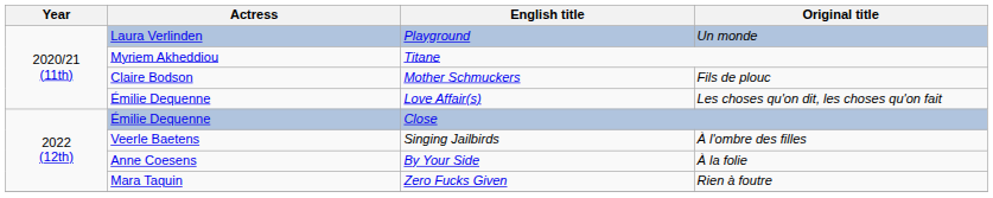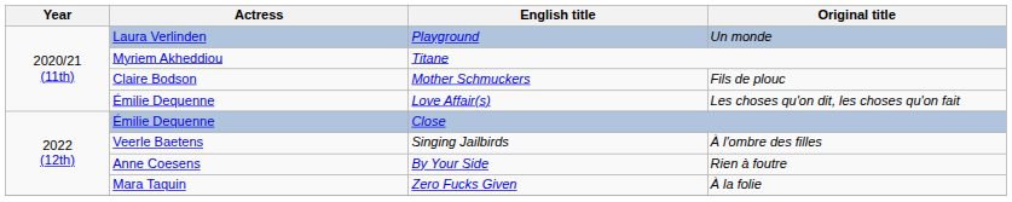 <table class="wikitable" width="95%" cellpadding="5">
 <tr>
 <th width="100"><strong>Year</strong></th>
 <th width="300"><strong>Actress</strong></th>
 <th width="300"><strong>English title</strong></th>
 <th width="300"><strong>Original title</strong></th>
 </tr>
 <tr>
 <td rowspan="4" style="text-align:center;">2020/21<br><a href='#'>(11th)</a></td>
 <td style="background:#B0C4DE;"><a href='#'>Laura Verlinden</a></td>
 <td style="background:#B0C4DE;"><em><a href='#'>Playground</a></em></td>
 <td style="background:#B0C4DE;"><em>Un monde</em></td>
 </tr>
 <tr>
 <td><a href='#'>Myriem Akheddiou</a></td>
 <td colspan="2"><em><a href='#'>Titane</a></em></td>
 </tr>
 <tr>
 <td><a href='#'>Claire Bodson</a></td>
 <td><em><a href='#'>Mother Schmuckers</a></em></td>
 <td><em>Fils de plouc</em></td>
 </tr>
 <tr>
 <td><a href='#'>Émilie Dequenne</a></td>
 <td><em><a href='#'>Love Affair(s)</a></em></td>
 <td><em>Les choses qu'on dit, les choses qu'on fait</em></td>
 </tr>
 <tr>
 <td rowspan="4" style="text-align:center;">2022<br><a href='#'>(12th)</a></td>
 <td style="background:#B0C4DE;"><a href='#'>Émilie Dequenne</a></td>
 <td style="background:#B0C4DE;" colspan="2"><em><a href='#'>Close</a></em></td>
 </tr>
 <tr>
 <td><a href='#'>Veerle Baetens</a></td>
 <td><em>Singing Jailbirds</em></td>
 <td><em>À l'ombre des filles</em></td>
 </tr>
 <tr>
 <td><a href='#'>Anne Coesens</a></td>
 <td><em><a href='#'>By Your Side</a></em></td>
-<td><em>À la folie</em></td>
+<td><em>Rien à foutre</em></td>
 </tr>
 <tr>
 <td><a href='#'>Mara Taquin</a></td>
 <td><em><a href='#'>Zero Fucks Given</a></em></td>
-<td><em>Rien à foutre</em></td>
+<td><em>À la folie</em></td>
 </tr>
 <tr>
 </tr>
 </table>
